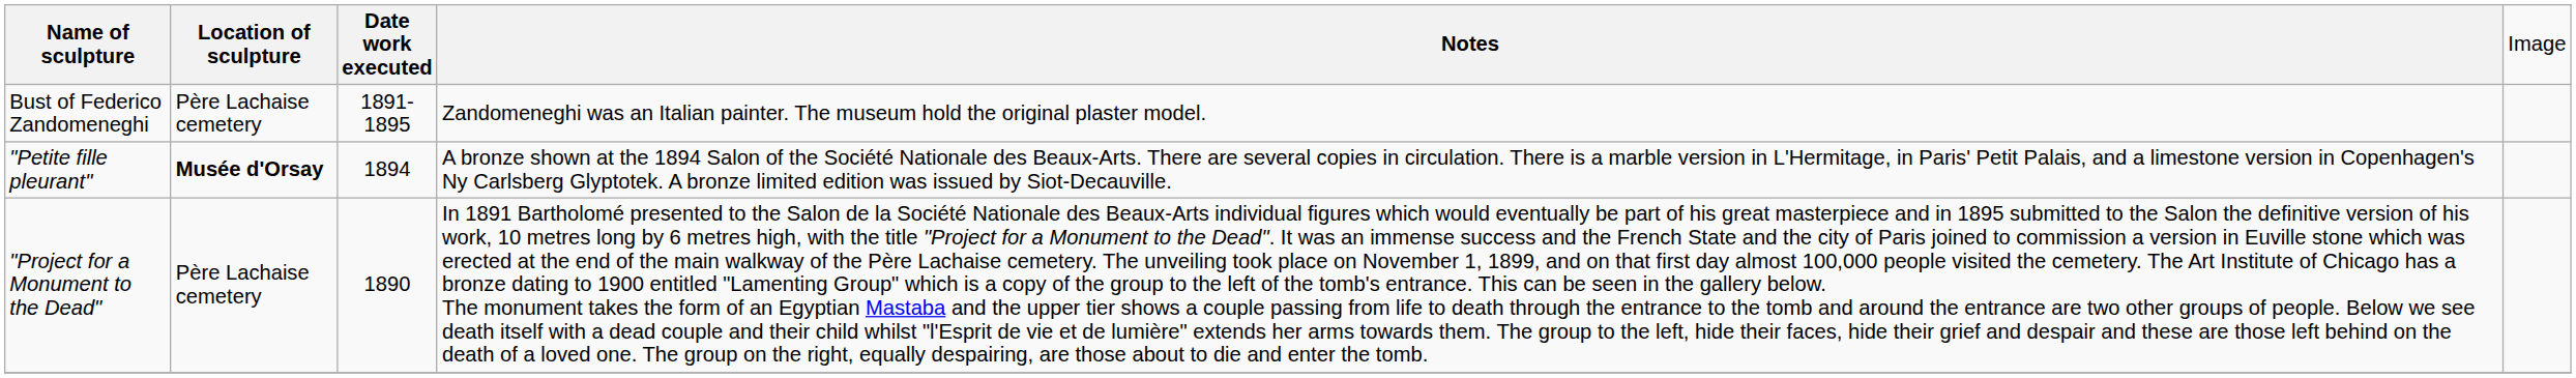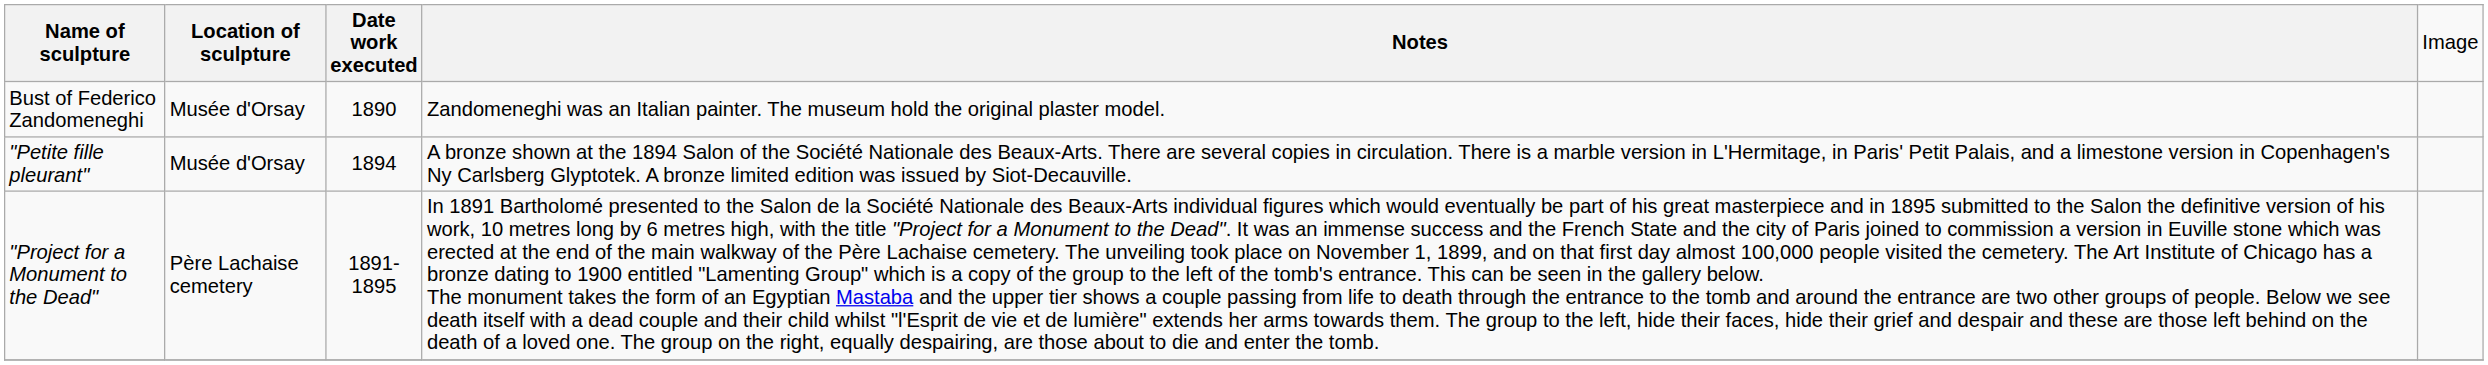 <table class="wikitable sortable plainrowheaders">
 <tr>
 <th style="width:120px">Name of sculpture</th>
 <th style="width:120px">Location of sculpture</th>
 <th style="width:50px">Date work executed</th>
 <th class="unsortable">Notes</th>
 <td>Image</td>
 </tr>
 <tr>
 <td>Bust of Federico Zandomeneghi</td>
-<td>Père Lachaise cemetery</td>
-<td align="center">1891-1895</td>
+<td>Musée d'Orsay</td>
+<td align="center">1890</td>
 <td>Zandomeneghi was an Italian painter.  The museum hold the original plaster model.</td>
 <td></td>
 </tr>
 <tr>
 <td><em>"Petite fille pleurant"</em></td>
-<td><strong>Musée d'Orsay</strong></td>
+<td>Musée d'Orsay</td>
 <td align="center">1894</td>
 <td>A bronze shown at the 1894 Salon of the Société Nationale des Beaux-Arts. There are several copies in circulation. There is a marble version in L'Hermitage, in Paris' Petit Palais, and a limestone version in Copenhagen's Ny Carlsberg Glyptotek. A bronze limited edition was issued by Siot-Decauville.</td>
 <td></td>
 </tr>
 <tr>
 <td><em>"Project for a Monument to the Dead"</em></td>
 <td>Père Lachaise cemetery</td>
-<td align="center">1890</td>
+<td align="center">1891-1895</td>
 <td>In 1891 Bartholomé presented to the Salon de la Société Nationale des Beaux-Arts individual figures which would eventually be part of his great masterpiece and in 1895 submitted to the Salon the definitive version of his work, 10 metres long by 6 metres high, with the title <em>"Project for a Monument to the Dead"</em>. It was an immense success and the French State and the city of Paris joined to commission a version in Euville stone which was erected at the end of the main walkway of the Père Lachaise cemetery. The unveiling took place on November 1, 1899, and on that first day almost 100,000 people visited the cemetery. The Art Institute of Chicago has a bronze dating to 1900 entitled "Lamenting Group" which is a copy of the group to the left of the tomb's entrance. This can be seen in the gallery below.<br>The monument takes the form of an Egyptian <a href='#'>Mastaba</a> and the upper tier shows a couple passing from life to death through the entrance to the tomb and around the entrance are two other groups of people. Below we see death itself with a dead couple and their child whilst "l'Esprit de vie et de lumière" extends her arms towards them. The group to the left, hide their faces, hide their grief and despair and these are those left behind on the death of a loved one. The group on the right, equally despairing, are those about to die and enter the tomb.</td>
 <td></td>
 </tr>
 <tr>
 </tr>
 </table>
